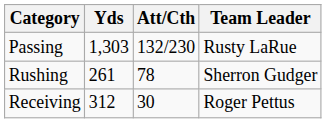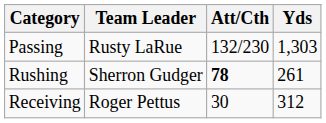 <table class="wikitable">
 <tr>
 <th>Category</th>
+<th>Team Leader</th>
+<th>Att/Cth</th>
 <th>Yds</th>
-<th>Att/Cth</th>
-<th>Team Leader</th>
 </tr>
 <tr style="background: ##ddffdd;">
 <td>Passing</td>
+<td>Rusty LaRue</td>
+<td>132/230</td>
 <td>1,303</td>
-<td>132/230</td>
-<td>Rusty LaRue</td>
 </tr>
 <tr style="background: ##ffdddd;">
 <td>Rushing</td>
+<td>Sherron Gudger</td>
+<td><strong>78</strong></td>
 <td>261</td>
-<td>78</td>
-<td>Sherron Gudger</td>
 </tr>
 <tr style="background: ##ddffdd;">
 <td>Receiving</td>
+<td>Roger Pettus</td>
+<td>30</td>
 <td>312</td>
-<td>30</td>
-<td>Roger Pettus</td>
 </tr>
 </table>
